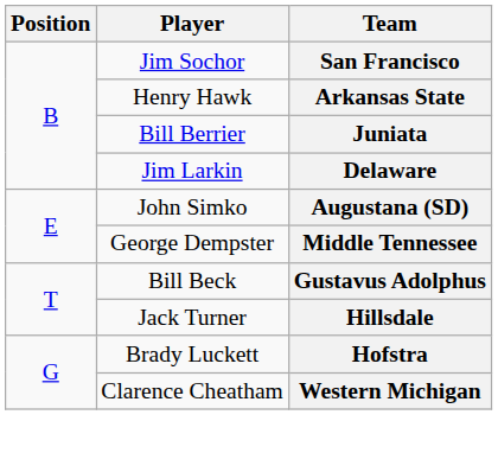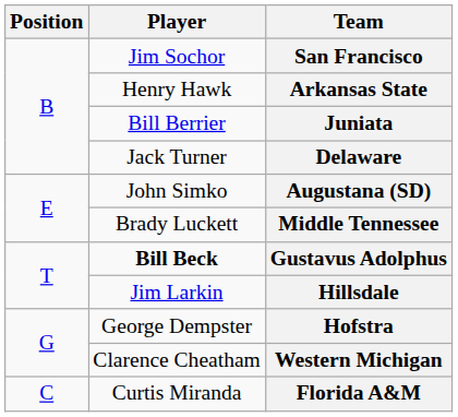 <table class="wikitable">
 <tr>
 <th>Position</th>
 <th>Player</th>
 <th>Team</th>
 </tr>
 <tr style="text-align:center;">
 <td rowspan="4"><a href='#'>B</a></td>
 <td><a href='#'>Jim Sochor</a></td>
 <th Style = >San Francisco</th>
 </tr>
 <tr style="text-align:center;">
 <td>Henry Hawk</td>
 <th Style = >Arkansas State</th>
 </tr>
 <tr style="text-align:center;">
 <td><a href='#'>Bill Berrier</a></td>
 <th Style = >Juniata</th>
 </tr>
 <tr style="text-align:center;">
-<td><a href='#'>Jim Larkin</a></td>
+<td>Jack Turner</td>
 <th Style = >Delaware</th>
 </tr>
 <tr style="text-align:center;">
 <td rowspan="2"><a href='#'>E</a></td>
 <td>John Simko</td>
 <th Style = >Augustana (SD)</th>
 </tr>
 <tr style="text-align:center;">
-<td>George Dempster</td>
+<td>Brady Luckett</td>
 <th Style = >Middle Tennessee</th>
 </tr>
 <tr style="text-align:center;">
 <td rowspan="2"><a href='#'>T</a></td>
-<td>Bill Beck</td>
+<td><strong>Bill Beck</strong></td>
 <th Style = >Gustavus Adolphus</th>
 </tr>
 <tr style="text-align:center;">
-<td>Jack Turner</td>
+<td><a href='#'>Jim Larkin</a></td>
 <th Style = >Hillsdale</th>
 </tr>
 <tr style="text-align:center;">
 <td rowspan="2"><a href='#'>G</a></td>
-<td>Brady Luckett</td>
+<td>George Dempster</td>
 <th Style = >Hofstra</th>
 </tr>
 <tr style="text-align:center;">
 <td>Clarence Cheatham</td>
 <th Style = >Western Michigan</th>
 </tr>
+<tr style="text-align:center;">
+<td><a href='#'>C</a></td>
+<td>Curtis Miranda</td>
+<th Style = >Florida A&M</th>
+</tr>
 </table>
